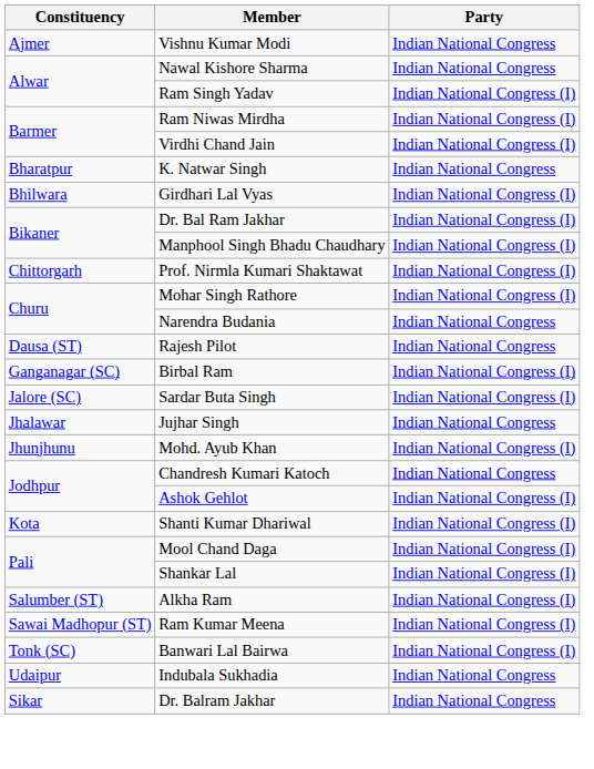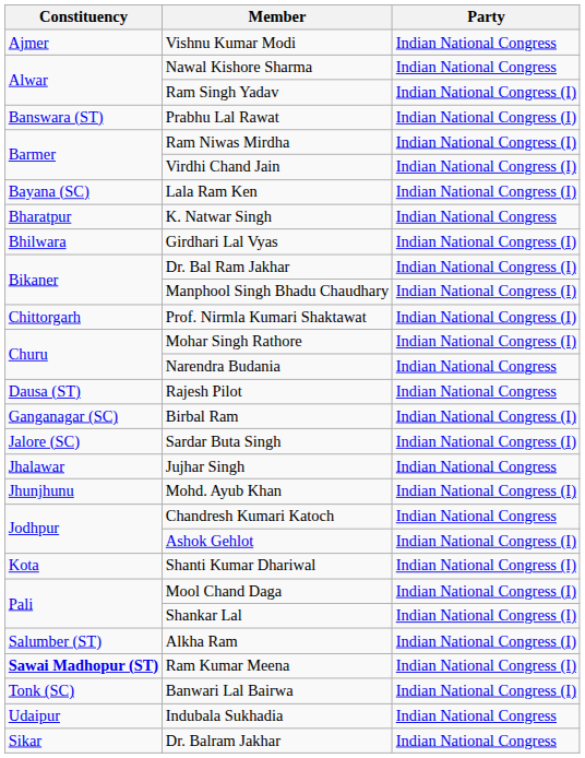 <table class="wikitable sortable">
 <tr>
 <th>Constituency</th>
 <th>Member</th>
 <th>Party</th>
 </tr>
 <tr>
 <td><a href='#'>Ajmer</a></td>
 <td>Vishnu Kumar Modi</td>
 <td><a href='#'>Indian National Congress</a></td>
 </tr>
 <tr>
 <td rowspan=2><a href='#'>Alwar</a></td>
 <td>Nawal Kishore Sharma</td>
 <td><a href='#'>Indian National Congress</a></td>
 </tr>
 <tr>
 <td>Ram Singh Yadav</td>
 <td><a href='#'>Indian National Congress (I)</a></td>
 </tr>
 <tr>
+<td><a href='#'>Banswara (ST)</a></td>
+<td>Prabhu Lal Rawat</td>
+<td><a href='#'>Indian National Congress (I)</a></td>
+</tr>
+<tr>
 <td rowspan=2><a href='#'>Barmer</a></td>
 <td>Ram Niwas Mirdha</td>
 <td><a href='#'>Indian National Congress (I)</a></td>
 </tr>
 <tr>
 <td>Virdhi Chand Jain</td>
+<td><a href='#'>Indian National Congress (I)</a></td>
+</tr>
+<tr>
+<td><a href='#'>Bayana (SC)</a></td>
+<td>Lala Ram Ken</td>
 <td><a href='#'>Indian National Congress (I)</a></td>
 </tr>
 <tr>
 <td><a href='#'>Bharatpur</a></td>
 <td>K. Natwar Singh</td>
 <td><a href='#'>Indian National Congress</a></td>
 </tr>
 <tr>
 <td><a href='#'>Bhilwara</a></td>
 <td>Girdhari Lal Vyas</td>
 <td><a href='#'>Indian National Congress (I)</a></td>
 </tr>
 <tr>
 <td rowspan=2><a href='#'>Bikaner</a></td>
 <td>Dr. Bal Ram Jakhar</td>
 <td><a href='#'>Indian National Congress (I)</a></td>
 </tr>
 <tr>
 <td>Manphool Singh Bhadu Chaudhary</td>
 <td><a href='#'>Indian National Congress (I)</a></td>
 </tr>
 <tr>
 <td><a href='#'>Chittorgarh</a></td>
 <td>Prof. Nirmla Kumari Shaktawat</td>
 <td><a href='#'>Indian National Congress (I)</a></td>
 </tr>
 <tr>
 <td rowspan=2><a href='#'>Churu</a></td>
 <td>Mohar Singh Rathore</td>
 <td><a href='#'>Indian National Congress (I)</a></td>
 </tr>
 <tr>
 <td>Narendra Budania</td>
 <td><a href='#'>Indian National Congress</a></td>
 </tr>
 <tr>
 <td><a href='#'>Dausa (ST)</a></td>
 <td>Rajesh Pilot</td>
 <td><a href='#'>Indian National Congress</a></td>
 </tr>
 <tr>
 <td><a href='#'>Ganganagar (SC)</a></td>
 <td>Birbal Ram</td>
 <td><a href='#'>Indian National Congress (I)</a></td>
 </tr>
 <tr>
 <td><a href='#'>Jalore (SC)</a></td>
 <td>Sardar Buta Singh</td>
 <td><a href='#'>Indian National Congress (I)</a></td>
 </tr>
 <tr>
 <td><a href='#'>Jhalawar</a></td>
 <td>Jujhar Singh</td>
 <td><a href='#'>Indian National Congress</a></td>
 </tr>
 <tr>
 <td><a href='#'>Jhunjhunu</a></td>
 <td>Mohd. Ayub Khan</td>
 <td><a href='#'>Indian National Congress (I)</a></td>
 </tr>
 <tr>
 <td rowspan=2><a href='#'>Jodhpur</a></td>
 <td>Chandresh Kumari Katoch</td>
 <td><a href='#'>Indian National Congress</a></td>
 </tr>
 <tr>
 <td><a href='#'>Ashok Gehlot</a></td>
 <td><a href='#'>Indian National Congress (I)</a></td>
 </tr>
 <tr>
 <td><a href='#'>Kota</a></td>
 <td>Shanti Kumar Dhariwal</td>
 <td><a href='#'>Indian National Congress (I)</a></td>
 </tr>
 <tr>
 <td rowspan=2><a href='#'>Pali</a></td>
 <td>Mool Chand Daga</td>
 <td><a href='#'>Indian National Congress (I)</a></td>
 </tr>
 <tr>
 <td>Shankar Lal</td>
 <td><a href='#'>Indian National Congress (I)</a></td>
 </tr>
 <tr>
 <td><a href='#'>Salumber (ST)</a></td>
 <td>Alkha Ram</td>
 <td><a href='#'>Indian National Congress (I)</a></td>
 </tr>
 <tr>
-<td><a href='#'>Sawai Madhopur (ST)</a></td>
+<td><strong><a href='#'>Sawai Madhopur (ST)</a></strong></td>
 <td>Ram Kumar Meena</td>
 <td><a href='#'>Indian National Congress (I)</a></td>
 </tr>
 <tr>
 <td><a href='#'>Tonk (SC)</a></td>
 <td>Banwari Lal Bairwa</td>
 <td><a href='#'>Indian National Congress (I)</a></td>
 </tr>
 <tr>
 <td><a href='#'>Udaipur</a></td>
 <td>Indubala Sukhadia</td>
 <td><a href='#'>Indian National Congress</a></td>
 </tr>
 <tr>
 <td><a href='#'>Sikar</a></td>
 <td>Dr. Balram Jakhar</td>
 <td><a href='#'>Indian National Congress</a></td>
 </tr>
 </table>
